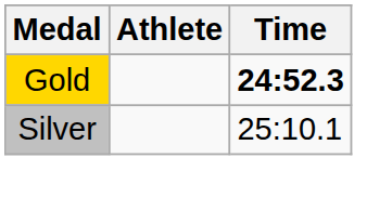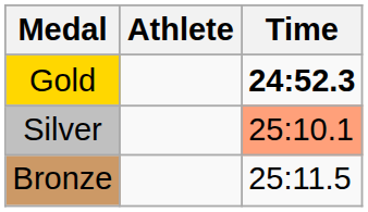 <table class="wikitable">
 <tr>
 <th>Medal</th>
 <th>Athlete</th>
 <th>Time</th>
 </tr>
 <tr>
 <td style="text-align:center;background-color:gold;">Gold</td>
 <td></td>
 <td><strong>24:52.3</strong></td>
 </tr>
 <tr>
 <td style="text-align:center;background-color:silver;">Silver</td>
 <td></td>
-<td>25:10.1</td>
+<td style="background: lightsalmon;">25:10.1</td>
+</tr>
+<tr>
+<td style="text-align:center;background-color:#CC9966;">Bronze</td>
+<td></td>
+<td>25:11.5</td>
 </tr>
 </table>
